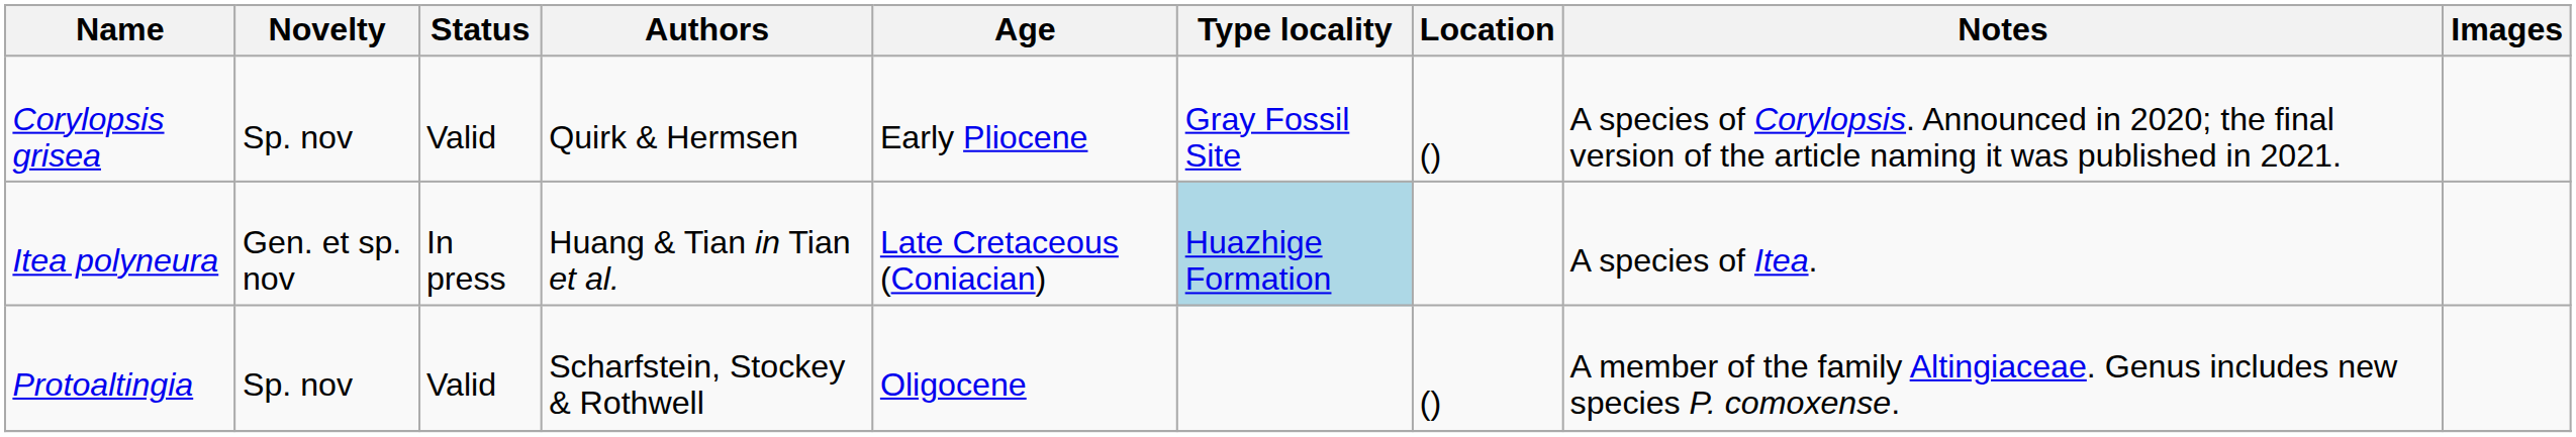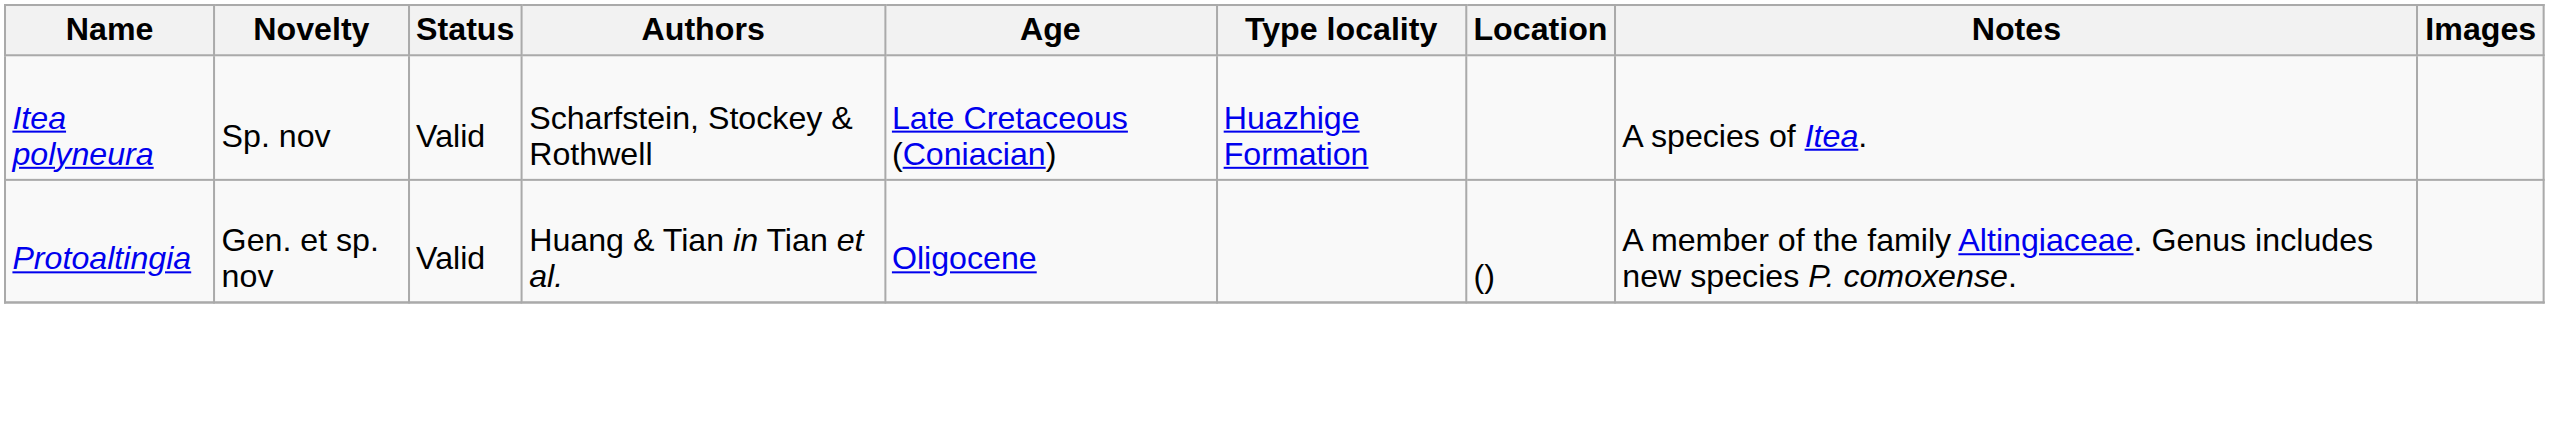 <table class="wikitable sortable" align="center" width="100%">
 <tr>
 <th>Name</th>
 <th>Novelty</th>
 <th>Status</th>
 <th>Authors</th>
 <th>Age</th>
 <th>Type locality</th>
 <th>Location</th>
 <th>Notes</th>
 <th>Images</th>
 </tr>
 <tr>
-<td><br><em><a href='#'>Corylopsis grisea</a></em></td>
+<td><br><em><a href='#'>Itea polyneura</a></em></td>
 <td><br>Sp. nov</td>
 <td><br>Valid</td>
-<td><br>Quirk & Hermsen</td>
-<td><br>Early <a href='#'>Pliocene</a></td>
-<td><br><a href='#'>Gray Fossil Site</a></td>
-<td><br><br>()</td>
-<td><br>A species of <em><a href='#'>Corylopsis</a></em>. Announced in 2020; the final version of the article naming it was published in 2021.</td>
-<td></td>
-</tr>
-<tr>
-<td><br><em><a href='#'>Itea polyneura</a></em></td>
-<td><br>Gen. et sp. nov</td>
-<td><br>In press</td>
-<td><br>Huang & Tian <em>in</em> Tian <em>et al.</em></td>
+<td><br>Scharfstein, Stockey & Rothwell</td>
 <td><br><a href='#'>Late Cretaceous</a> (<a href='#'>Coniacian</a>)</td>
-<td style="background: lightblue;"><br><a href='#'>Huazhige Formation</a></td>
+<td><br><a href='#'>Huazhige Formation</a></td>
 <td><br></td>
 <td><br>A species of <em><a href='#'>Itea</a></em>.</td>
 <td></td>
 </tr>
 <tr>
 <td><br><em><a href='#'>Protoaltingia</a></em></td>
-<td><br>Sp. nov</td>
+<td><br>Gen. et sp. nov</td>
 <td><br>Valid</td>
-<td><br>Scharfstein, Stockey & Rothwell</td>
+<td><br>Huang & Tian <em>in</em> Tian <em>et al.</em></td>
 <td><br><a href='#'>Oligocene</a></td>
 <td></td>
 <td><br><br>()</td>
 <td><br>A member of the family <a href='#'>Altingiaceae</a>. Genus includes new species <em>P. comoxense</em>.</td>
 <td></td>
 </tr>
 <tr>
 </tr>
 </table>
